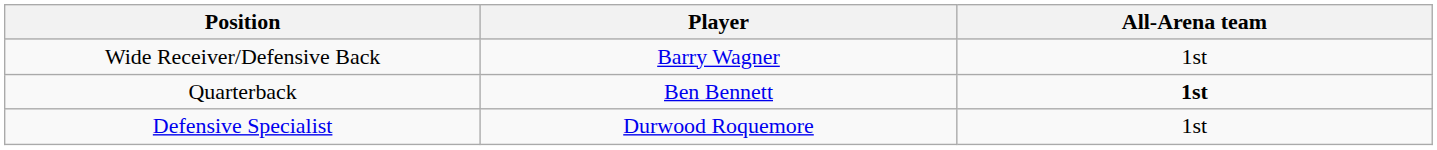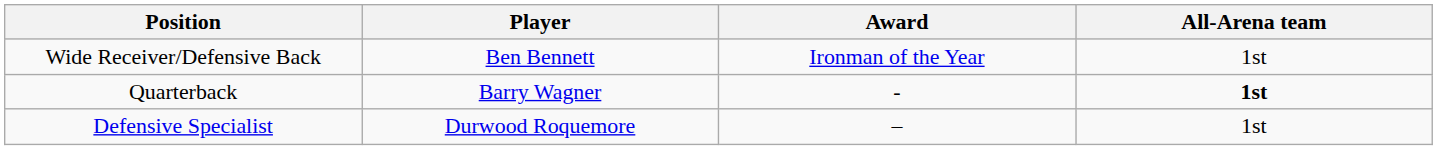 <table class="wikitable sortable">
 <tr>
 <th bgcolor="#DDDDFF" width="20%">Position</th>
 <th bgcolor="#DDDDFF" width="20%">Player</th>
+<th bgcolor="#DDDDFF" width="20%">Award</th>
 <th bgcolor="#DDDDFF" width="20%">All-Arena team</th>
 </tr>
 <tr align="center">
 <td>Wide Receiver/Defensive Back</td>
-<td><a href='#'>Barry Wagner</a></td>
+<td><a href='#'>Ben Bennett</a></td>
+<td><a href='#'>Ironman of the Year</a></td>
 <td>1st</td>
 </tr>
 <tr align="center">
 <td>Quarterback</td>
-<td><a href='#'>Ben Bennett</a></td>
+<td><a href='#'>Barry Wagner</a></td>
+<td>-</td>
 <td><strong>1st</strong></td>
 </tr>
 <tr align="center">
 <td><a href='#'>Defensive Specialist</a></td>
 <td><a href='#'>Durwood Roquemore</a></td>
+<td>–</td>
 <td>1st</td>
 </tr>
 </table>
